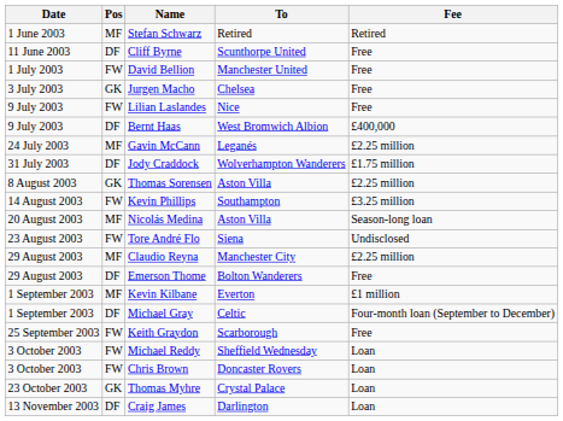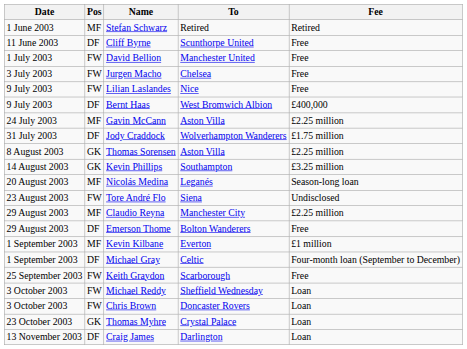 <table class="wikitable">
 <tr>
 <th>Date</th>
 <th>Pos</th>
 <th>Name</th>
 <th>To</th>
 <th>Fee</th>
 </tr>
 <tr>
 <td>1 June 2003</td>
 <td>MF</td>
 <td> <a href='#'>Stefan Schwarz</a></td>
 <td>Retired</td>
 <td>Retired</td>
 </tr>
 <tr>
 <td>11 June 2003</td>
 <td>DF</td>
 <td> <a href='#'>Cliff Byrne</a></td>
 <td> <a href='#'>Scunthorpe United</a></td>
 <td>Free</td>
 </tr>
 <tr>
 <td>1 July 2003</td>
 <td>FW</td>
 <td> <a href='#'>David Bellion</a></td>
 <td> <a href='#'>Manchester United</a></td>
 <td>Free</td>
 </tr>
 <tr>
 <td>3 July 2003</td>
-<td>GK</td>
+<td>FW</td>
 <td> <a href='#'>Jurgen Macho</a></td>
 <td> <a href='#'>Chelsea</a></td>
 <td>Free</td>
 </tr>
 <tr>
 <td>9 July 2003</td>
 <td>FW</td>
 <td> <a href='#'>Lilian Laslandes</a></td>
 <td> <a href='#'>Nice</a></td>
 <td>Free</td>
 </tr>
 <tr>
 <td>9 July 2003</td>
 <td>DF</td>
 <td> <a href='#'>Bernt Haas</a></td>
 <td> <a href='#'>West Bromwich Albion</a></td>
 <td>£400,000</td>
 </tr>
 <tr>
 <td>24 July 2003</td>
 <td>MF</td>
 <td> <a href='#'>Gavin McCann</a></td>
-<td> <a href='#'>Leganés</a></td>
+<td> <a href='#'>Aston Villa</a></td>
 <td>£2.25 million</td>
 </tr>
 <tr>
 <td>31 July 2003</td>
 <td>DF</td>
 <td> <a href='#'>Jody Craddock</a></td>
 <td> <a href='#'>Wolverhampton Wanderers</a></td>
 <td>£1.75 million</td>
 </tr>
 <tr>
 <td>8 August 2003</td>
 <td>GK</td>
 <td> <a href='#'>Thomas Sorensen</a></td>
 <td> <a href='#'>Aston Villa</a></td>
 <td>£2.25 million</td>
 </tr>
 <tr>
 <td>14 August 2003</td>
-<td>FW</td>
+<td>GK</td>
 <td> <a href='#'>Kevin Phillips</a></td>
 <td> <a href='#'>Southampton</a></td>
 <td>£3.25 million</td>
 </tr>
 <tr>
 <td>20 August 2003</td>
 <td>MF</td>
 <td> <a href='#'>Nicolás Medina</a></td>
-<td> <a href='#'>Aston Villa</a></td>
+<td> <a href='#'>Leganés</a></td>
 <td>Season-long loan</td>
 </tr>
 <tr>
 <td>23 August 2003</td>
 <td>FW</td>
 <td> <a href='#'>Tore André Flo</a></td>
 <td> <a href='#'>Siena</a></td>
 <td>Undisclosed</td>
 </tr>
 <tr>
 <td>29 August 2003</td>
 <td>MF</td>
 <td> <a href='#'>Claudio Reyna</a></td>
 <td> <a href='#'>Manchester City</a></td>
 <td>£2.25 million</td>
 </tr>
 <tr>
 <td>29 August 2003</td>
 <td>DF</td>
 <td> <a href='#'>Emerson Thome</a></td>
 <td> <a href='#'>Bolton Wanderers</a></td>
 <td>Free</td>
 </tr>
 <tr>
 <td>1 September 2003</td>
 <td>MF</td>
 <td> <a href='#'>Kevin Kilbane</a></td>
 <td> <a href='#'>Everton</a></td>
 <td>£1 million</td>
 </tr>
 <tr>
 <td>1 September 2003</td>
 <td>DF</td>
 <td> <a href='#'>Michael Gray</a></td>
 <td> <a href='#'>Celtic</a></td>
 <td>Four-month loan (September to December)</td>
 </tr>
 <tr>
 <td>25 September 2003</td>
 <td>FW</td>
 <td> <a href='#'>Keith Graydon</a></td>
 <td> <a href='#'>Scarborough</a></td>
 <td>Free</td>
 </tr>
 <tr>
 <td>3 October 2003</td>
 <td>FW</td>
 <td> <a href='#'>Michael Reddy</a></td>
 <td> <a href='#'>Sheffield Wednesday</a></td>
 <td>Loan</td>
 </tr>
 <tr>
 <td>3 October 2003</td>
 <td>FW</td>
 <td> <a href='#'>Chris Brown</a></td>
 <td> <a href='#'>Doncaster Rovers</a></td>
 <td>Loan</td>
 </tr>
 <tr>
 <td>23 October 2003</td>
 <td>GK</td>
 <td> <a href='#'>Thomas Myhre</a></td>
 <td> <a href='#'>Crystal Palace</a></td>
 <td>Loan</td>
 </tr>
 <tr>
 <td>13 November 2003</td>
 <td>DF</td>
 <td> <a href='#'>Craig James</a></td>
 <td> <a href='#'>Darlington</a></td>
 <td>Loan</td>
 </tr>
 </table>
